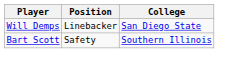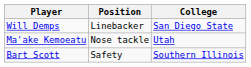 <table class="wikitable">
 <tr>
 <th>Player</th>
 <th>Position</th>
 <th>College</th>
 </tr>
 <tr>
 <td><a href='#'>Will Demps</a></td>
 <td>Linebacker</td>
 <td><a href='#'>San Diego State</a></td>
 </tr>
 <tr>
+<td><a href='#'>Ma'ake Kemoeatu</a></td>
+<td>Nose tackle</td>
+<td><a href='#'>Utah</a></td>
+</tr>
+<tr>
 <td><a href='#'>Bart Scott</a></td>
 <td>Safety</td>
 <td><a href='#'>Southern Illinois</a></td>
 </tr>
 </table>
